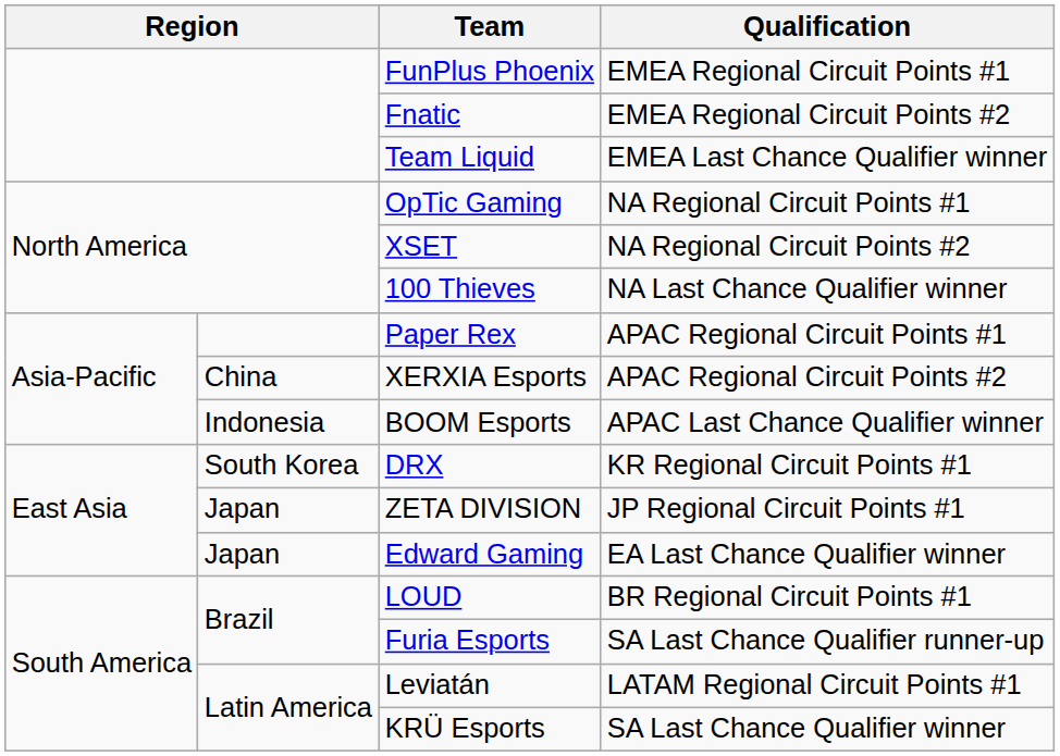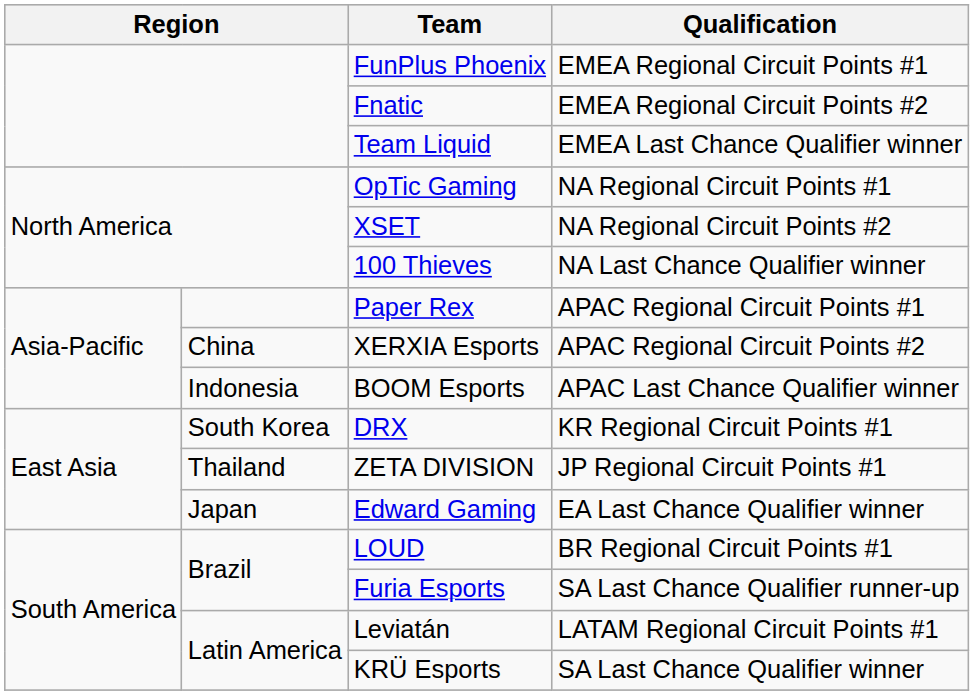 <table class="wikitable">
 <tr>
 <th colspan="2">Region</th>
 <th>Team</th>
 <th>Qualification</th>
 </tr>
 <tr>
 <td colspan="2" rowspan="3"></td>
 <td><a href='#'>FunPlus Phoenix</a></td>
 <td>EMEA Regional Circuit Points #1</td>
 </tr>
 <tr>
 <td><a href='#'>Fnatic</a></td>
 <td>EMEA Regional Circuit Points #2</td>
 </tr>
 <tr>
 <td><a href='#'>Team Liquid</a></td>
 <td>EMEA Last Chance Qualifier winner</td>
 </tr>
 <tr>
 <td colspan="2" rowspan="3">North America</td>
 <td><a href='#'>OpTic Gaming</a></td>
 <td>NA Regional Circuit Points #1</td>
 </tr>
 <tr>
 <td><a href='#'>XSET</a></td>
 <td>NA Regional Circuit Points #2</td>
 </tr>
 <tr>
 <td><a href='#'>100 Thieves</a></td>
 <td>NA Last Chance Qualifier winner</td>
 </tr>
 <tr>
 <td rowspan="3">Asia-Pacific</td>
 <td></td>
 <td><a href='#'>Paper Rex</a></td>
 <td>APAC Regional Circuit Points #1</td>
 </tr>
 <tr>
 <td>China</td>
 <td>XERXIA Esports</td>
 <td>APAC Regional Circuit Points #2</td>
 </tr>
 <tr>
 <td>Indonesia</td>
 <td>BOOM Esports</td>
 <td>APAC Last Chance Qualifier winner</td>
 </tr>
 <tr>
 <td rowspan="3">East Asia</td>
 <td>South Korea</td>
 <td><a href='#'>DRX</a></td>
 <td>KR Regional Circuit Points #1</td>
 </tr>
 <tr>
-<td>Japan</td>
+<td>Thailand</td>
 <td>ZETA DIVISION</td>
 <td>JP Regional Circuit Points #1</td>
 </tr>
 <tr>
 <td>Japan</td>
 <td><a href='#'>Edward Gaming</a></td>
 <td>EA Last Chance Qualifier winner</td>
 </tr>
 <tr>
 <td rowspan="4">South America</td>
 <td rowspan="2">Brazil</td>
 <td><a href='#'>LOUD</a></td>
 <td>BR Regional Circuit Points #1</td>
 </tr>
 <tr>
 <td><a href='#'>Furia Esports</a></td>
 <td>SA Last Chance Qualifier runner-up</td>
 </tr>
 <tr>
 <td rowspan="2">Latin America</td>
 <td>Leviatán</td>
 <td>LATAM Regional Circuit Points #1</td>
 </tr>
 <tr>
 <td>KRÜ Esports</td>
 <td>SA Last Chance Qualifier winner</td>
 </tr>
 </table>
